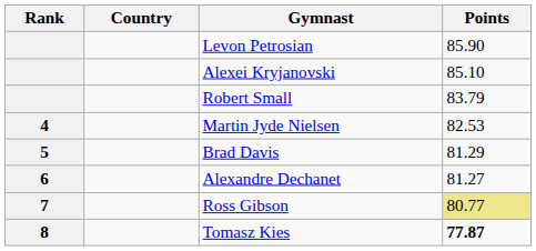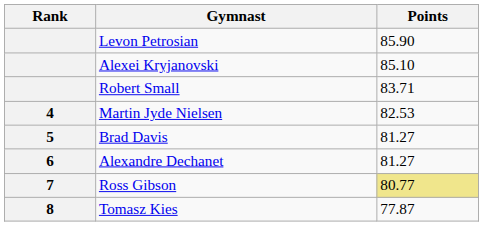 <table class="wikitable" width=500>
 <tr bgcolor="#efefef">
 <th>Rank</th>
-<th>Country</th>
 <th>Gymnast</th>
 <th>Points</th>
 </tr>
 <tr>
 <th></th>
-<td></td>
 <td><a href='#'>Levon Petrosian</a></td>
 <td>85.90</td>
 </tr>
 <tr>
 <th></th>
-<td></td>
 <td><a href='#'>Alexei Kryjanovski</a></td>
 <td>85.10</td>
 </tr>
 <tr>
 <th></th>
-<td></td>
 <td><a href='#'>Robert Small</a></td>
-<td>83.79</td>
+<td>83.71</td>
 </tr>
 <tr>
 <th>4</th>
-<td></td>
 <td><a href='#'>Martin Jyde Nielsen</a></td>
 <td>82.53</td>
 </tr>
 <tr>
 <th>5</th>
-<td></td>
 <td><a href='#'>Brad Davis</a></td>
-<td>81.29</td>
+<td>81.27</td>
 </tr>
 <tr>
 <th>6</th>
-<td></td>
 <td><a href='#'>Alexandre Dechanet</a></td>
 <td>81.27</td>
 </tr>
 <tr>
 <th>7</th>
-<td></td>
 <td><a href='#'>Ross Gibson</a></td>
 <td style="background: khaki;">80.77</td>
 </tr>
 <tr>
 <th>8</th>
-<td></td>
 <td><a href='#'>Tomasz Kies</a></td>
-<td><strong>77.87</strong></td>
+<td>77.87</td>
 </tr>
 </table>
